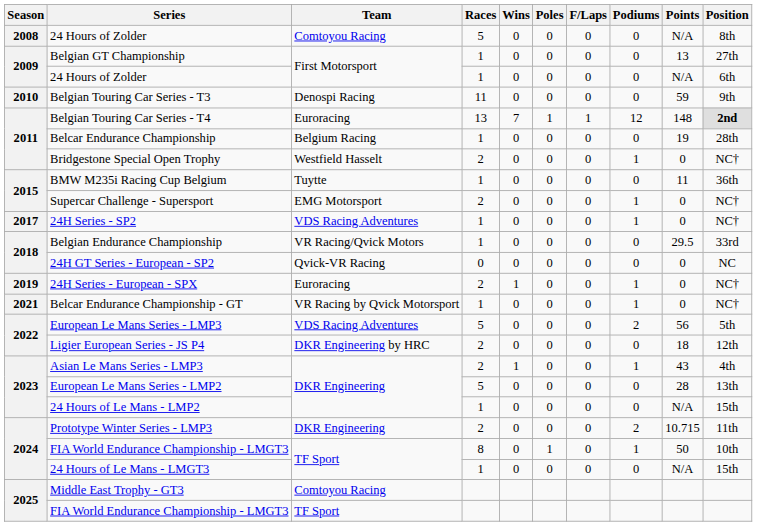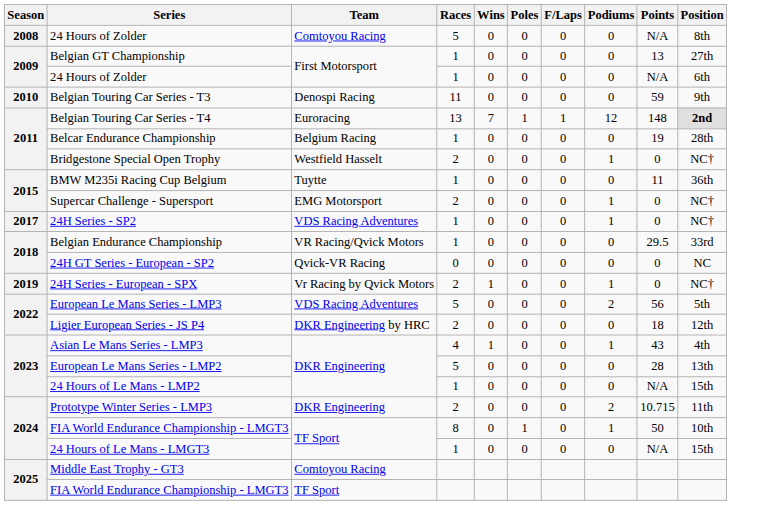 <table class="wikitable" style="font-size: 90%; text-align:center">
 <tr>
 <th>Season</th>
 <th>Series</th>
 <th>Team</th>
 <th>Races</th>
 <th>Wins</th>
 <th>Poles</th>
 <th>F/Laps</th>
 <th>Podiums</th>
 <th>Points</th>
 <th>Position</th>
 </tr>
 <tr>
 <th>2008</th>
 <td align="left">24 Hours of Zolder</td>
 <td align=left><a href='#'>Comtoyou Racing</a></td>
 <td>5</td>
 <td>0</td>
 <td>0</td>
 <td>0</td>
 <td>0</td>
 <td>N/A</td>
 <td>8th</td>
 </tr>
 <tr>
 <th rowspan="2">2009</th>
 <td align="left">Belgian GT Championship</td>
 <td rowspan="2" align="left">First Motorsport</td>
 <td>1</td>
 <td>0</td>
 <td>0</td>
 <td>0</td>
 <td>0</td>
 <td>13</td>
 <td>27th</td>
 </tr>
 <tr>
 <td align="left">24 Hours of Zolder</td>
 <td>1</td>
 <td>0</td>
 <td>0</td>
 <td>0</td>
 <td>0</td>
 <td>N/A</td>
 <td>6th</td>
 </tr>
 <tr>
 <th>2010</th>
 <td align="left">Belgian Touring Car Series - T3</td>
 <td align="left">Denospi Racing</td>
 <td>11</td>
 <td>0</td>
 <td>0</td>
 <td>0</td>
 <td>0</td>
 <td>59</td>
 <td>9th</td>
 </tr>
 <tr>
 <th rowspan="3">2011</th>
 <td align="left">Belgian Touring Car Series - T4</td>
 <td align="left">Euroracing</td>
 <td>13</td>
 <td>7</td>
 <td>1</td>
 <td>1</td>
 <td>12</td>
 <td>148</td>
 <td style="background:#DFDFDF;"><strong>2nd</strong></td>
 </tr>
 <tr>
 <td align="left">Belcar Endurance Championship</td>
 <td align="left">Belgium Racing</td>
 <td>1</td>
 <td>0</td>
 <td>0</td>
 <td>0</td>
 <td>0</td>
 <td>19</td>
 <td>28th</td>
 </tr>
 <tr>
 <td align="left">Bridgestone Special Open Trophy</td>
 <td align="left">Westfield Hasselt</td>
 <td>2</td>
 <td>0</td>
 <td>0</td>
 <td>0</td>
 <td>1</td>
 <td>0</td>
 <td>NC†</td>
 </tr>
 <tr>
 <th rowspan="2">2015</th>
 <td align="left">BMW M235i Racing Cup Belgium</td>
 <td align="left">Tuytte</td>
 <td>1</td>
 <td>0</td>
 <td>0</td>
 <td>0</td>
 <td>0</td>
 <td>11</td>
 <td>36th</td>
 </tr>
 <tr>
 <td align="left">Supercar Challenge - Supersport</td>
 <td align="left">EMG Motorsport</td>
 <td>2</td>
 <td>0</td>
 <td>0</td>
 <td>0</td>
 <td>1</td>
 <td>0</td>
 <td>NC†</td>
 </tr>
 <tr>
 <th>2017</th>
 <td align="left"><a href='#'>24H Series - SP2</a></td>
 <td align="left"><a href='#'>VDS Racing Adventures</a></td>
 <td>1</td>
 <td>0</td>
 <td>0</td>
 <td>0</td>
 <td>1</td>
 <td>0</td>
 <td>NC†</td>
 </tr>
 <tr>
 <th rowspan="2">2018</th>
 <td align="left">Belgian Endurance Championship</td>
 <td align="left">VR Racing/Qvick Motors</td>
 <td>1</td>
 <td>0</td>
 <td>0</td>
 <td>0</td>
 <td>0</td>
 <td>29.5</td>
 <td>33rd</td>
 </tr>
 <tr>
 <td align="left"><a href='#'>24H GT Series - European - SP2</a></td>
 <td align="left">Qvick-VR Racing</td>
 <td>0</td>
 <td>0</td>
 <td>0</td>
 <td>0</td>
 <td>0</td>
 <td>0</td>
 <td>NC</td>
 </tr>
 <tr>
 <th>2019</th>
 <td align="left"><a href='#'>24H Series - European - SPX</a></td>
-<td align="left">Euroracing</td>
+<td align="left">Vr Racing by Qvick Motors</td>
 <td>2</td>
 <td>1</td>
-<td>0</td>
-<td>0</td>
-<td>1</td>
-<td>0</td>
-<td>NC†</td>
-</tr>
-<tr>
-<th>2021</th>
-<td align="left">Belcar Endurance Championship - GT</td>
-<td align="left">VR Racing by Qvick Motorsport</td>
-<td>1</td>
-<td>0</td>
 <td>0</td>
 <td>0</td>
 <td>1</td>
 <td>0</td>
 <td>NC†</td>
 </tr>
 <tr>
 <th rowspan="2">2022</th>
 <td align="left"><a href='#'>European Le Mans Series - LMP3</a></td>
 <td align="left"><a href='#'>VDS Racing Adventures</a></td>
 <td>5</td>
 <td>0</td>
 <td>0</td>
 <td>0</td>
 <td>2</td>
 <td>56</td>
 <td>5th</td>
 </tr>
 <tr>
 <td align="left"><a href='#'>Ligier European Series - JS P4</a></td>
 <td align="left"><a href='#'>DKR Engineering</a> by HRC</td>
 <td>2</td>
 <td>0</td>
 <td>0</td>
 <td>0</td>
 <td>0</td>
 <td>18</td>
 <td>12th</td>
 </tr>
 <tr>
 <th rowspan="3">2023</th>
 <td align="left"><a href='#'>Asian Le Mans Series - LMP3</a></td>
 <td rowspan="3" align="left"><a href='#'>DKR Engineering</a></td>
-<td>2</td>
+<td>4</td>
 <td>1</td>
 <td>0</td>
 <td>0</td>
 <td>1</td>
 <td>43</td>
 <td>4th</td>
 </tr>
 <tr>
 <td align="left"><a href='#'>European Le Mans Series - LMP2</a></td>
 <td>5</td>
 <td>0</td>
 <td>0</td>
 <td>0</td>
 <td>0</td>
 <td>28</td>
 <td>13th</td>
 </tr>
 <tr>
 <td align="left"><a href='#'>24 Hours of Le Mans - LMP2</a></td>
 <td>1</td>
 <td>0</td>
 <td>0</td>
 <td>0</td>
 <td>0</td>
 <td>N/A</td>
 <td>15th</td>
 </tr>
 <tr>
 <th rowspan="3">2024</th>
 <td align="left"><a href='#'>Prototype Winter Series - LMP3</a></td>
 <td align="left"><a href='#'>DKR Engineering</a></td>
 <td>2</td>
 <td>0</td>
 <td>0</td>
 <td>0</td>
 <td>2</td>
 <td>10.715</td>
 <td>11th</td>
 </tr>
 <tr>
 <td align="left"><a href='#'>FIA World Endurance Championship - LMGT3</a></td>
 <td rowspan="2" align="left"><a href='#'>TF Sport</a></td>
 <td>8</td>
 <td>0</td>
 <td>1</td>
 <td>0</td>
 <td>1</td>
 <td>50</td>
 <td>10th</td>
 </tr>
 <tr>
 <td align="left"><a href='#'>24 Hours of Le Mans - LMGT3</a></td>
 <td>1</td>
 <td>0</td>
 <td>0</td>
 <td>0</td>
 <td>0</td>
 <td>N/A</td>
 <td>15th</td>
 </tr>
 <tr>
 <th rowspan="2">2025</th>
 <td align=left><a href='#'>Middle East Trophy - GT3</a></td>
 <td align=left><a href='#'>Comtoyou Racing</a></td>
 <td></td>
 <td></td>
 <td></td>
 <td></td>
 <td></td>
 <td></td>
 <td></td>
 </tr>
 <tr>
 <td align=left><a href='#'>FIA World Endurance Championship - LMGT3</a></td>
 <td align=left><a href='#'>TF Sport</a></td>
 <td></td>
 <td></td>
 <td></td>
 <td></td>
 <td></td>
 <td></td>
 <td></td>
 </tr>
 </table>
